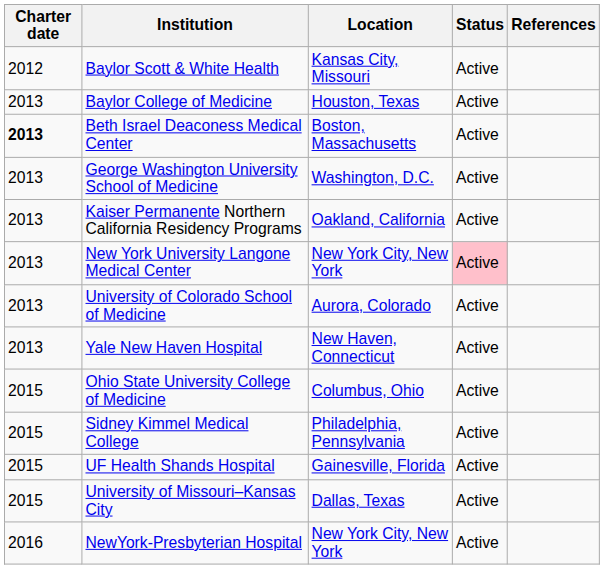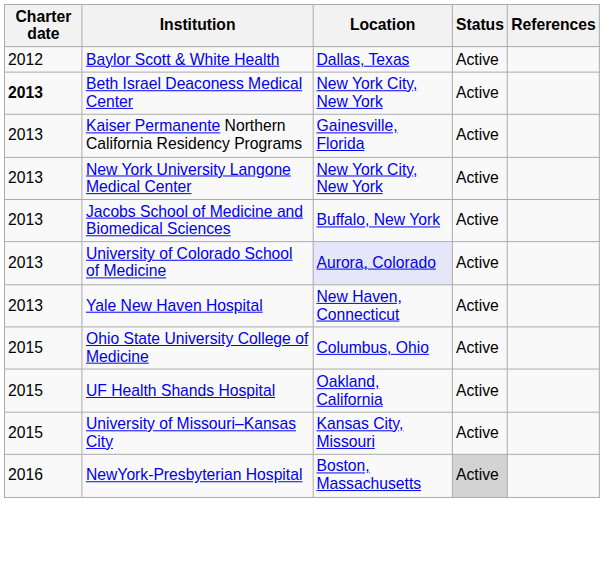 <table class="wikitable">
 <tr>
 <th>Charter date</th>
 <th>Institution</th>
 <th>Location</th>
 <th>Status</th>
 <th>References</th>
 </tr>
 <tr>
 <td>2012</td>
 <td><a href='#'>Baylor Scott & White Health</a></td>
-<td><a href='#'>Kansas City, Missouri</a></td>
-<td>Active</td>
-<td></td>
-</tr>
-<tr>
-<td>2013</td>
-<td><a href='#'>Baylor College of Medicine</a></td>
-<td><a href='#'>Houston, Texas</a></td>
+<td><a href='#'>Dallas, Texas</a></td>
 <td>Active</td>
 <td></td>
 </tr>
 <tr>
 <td><strong>2013</strong></td>
 <td><a href='#'>Beth Israel Deaconess Medical Center</a></td>
-<td><a href='#'>Boston, Massachusetts</a></td>
-<td>Active</td>
-<td></td>
-</tr>
-<tr>
-<td>2013</td>
-<td><a href='#'>George Washington University School of Medicine</a></td>
-<td><a href='#'>Washington, D.C.</a></td>
+<td><a href='#'>New York City, New York</a></td>
 <td>Active</td>
 <td></td>
 </tr>
 <tr>
 <td>2013</td>
 <td><a href='#'>Kaiser Permanente</a> Northern California Residency Programs</td>
-<td><a href='#'>Oakland, California</a></td>
+<td><a href='#'>Gainesville, Florida</a></td>
 <td>Active</td>
 <td></td>
 </tr>
 <tr>
 <td>2013</td>
 <td><a href='#'>New York University Langone Medical Center</a></td>
 <td><a href='#'>New York City, New York</a></td>
-<td style="background: pink;">Active</td>
+<td>Active</td>
+<td></td>
+</tr>
+<tr>
+<td>2013</td>
+<td><a href='#'>Jacobs School of Medicine and Biomedical Sciences</a></td>
+<td><a href='#'>Buffalo, New York</a></td>
+<td>Active</td>
 <td></td>
 </tr>
 <tr>
 <td>2013</td>
 <td><a href='#'>University of Colorado School of Medicine</a></td>
-<td><a href='#'>Aurora, Colorado</a></td>
+<td style="background: lavender;"><a href='#'>Aurora, Colorado</a></td>
 <td>Active</td>
 <td></td>
 </tr>
 <tr>
 <td>2013</td>
 <td><a href='#'>Yale New Haven Hospital</a></td>
 <td><a href='#'>New Haven, Connecticut</a></td>
 <td>Active</td>
 <td></td>
 </tr>
 <tr>
 <td>2015</td>
 <td><a href='#'>Ohio State University College of Medicine</a></td>
 <td><a href='#'>Columbus, Ohio</a></td>
 <td>Active</td>
 <td></td>
 </tr>
 <tr>
 <td>2015</td>
-<td><a href='#'>Sidney Kimmel Medical College</a></td>
-<td><a href='#'>Philadelphia, Pennsylvania</a></td>
-<td>Active</td>
-<td></td>
-</tr>
-<tr>
-<td>2015</td>
 <td><a href='#'>UF Health Shands Hospital</a></td>
-<td><a href='#'>Gainesville, Florida</a></td>
+<td><a href='#'>Oakland, California</a></td>
 <td>Active</td>
 <td></td>
 </tr>
 <tr>
 <td>2015</td>
 <td><a href='#'>University of Missouri–Kansas City</a></td>
-<td><a href='#'>Dallas, Texas</a></td>
+<td><a href='#'>Kansas City, Missouri</a></td>
 <td>Active</td>
 <td></td>
 </tr>
 <tr>
 <td>2016</td>
 <td><a href='#'>NewYork-Presbyterian Hospital</a></td>
-<td><a href='#'>New York City, New York</a></td>
-<td>Active</td>
+<td><a href='#'>Boston, Massachusetts</a></td>
+<td style="background: lightgrey;">Active</td>
 <td></td>
 </tr>
 </table>
